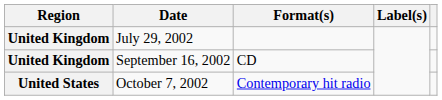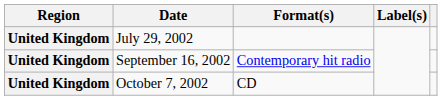 <table class="wikitable plainrowheaders">
 <tr>
 <th scope="col">Region</th>
 <th scope="col">Date</th>
 <th scope="col">Format(s)</th>
 <th scope="col">Label(s)</th>
 <th scope="col"></th>
 </tr>
 <tr>
 <th scope="row">United Kingdom</th>
 <td>July 29, 2002</td>
 <td></td>
 <td rowspan="3"></td>
 <td align="center"></td>
 </tr>
 <tr>
 <th scope="row">United Kingdom</th>
 <td>September 16, 2002</td>
+<td><a href='#'>Contemporary hit radio</a></td>
+<td align="center"></td>
+</tr>
+<tr>
+<th scope="row">United Kingdom</th>
+<td>October 7, 2002</td>
 <td>CD</td>
 <td align="center"></td>
 </tr>
-<tr>
-<th scope="row">United States</th>
-<td>October 7, 2002</td>
-<td><a href='#'>Contemporary hit radio</a></td>
-<td align="center"></td>
-</tr>
 </table>
